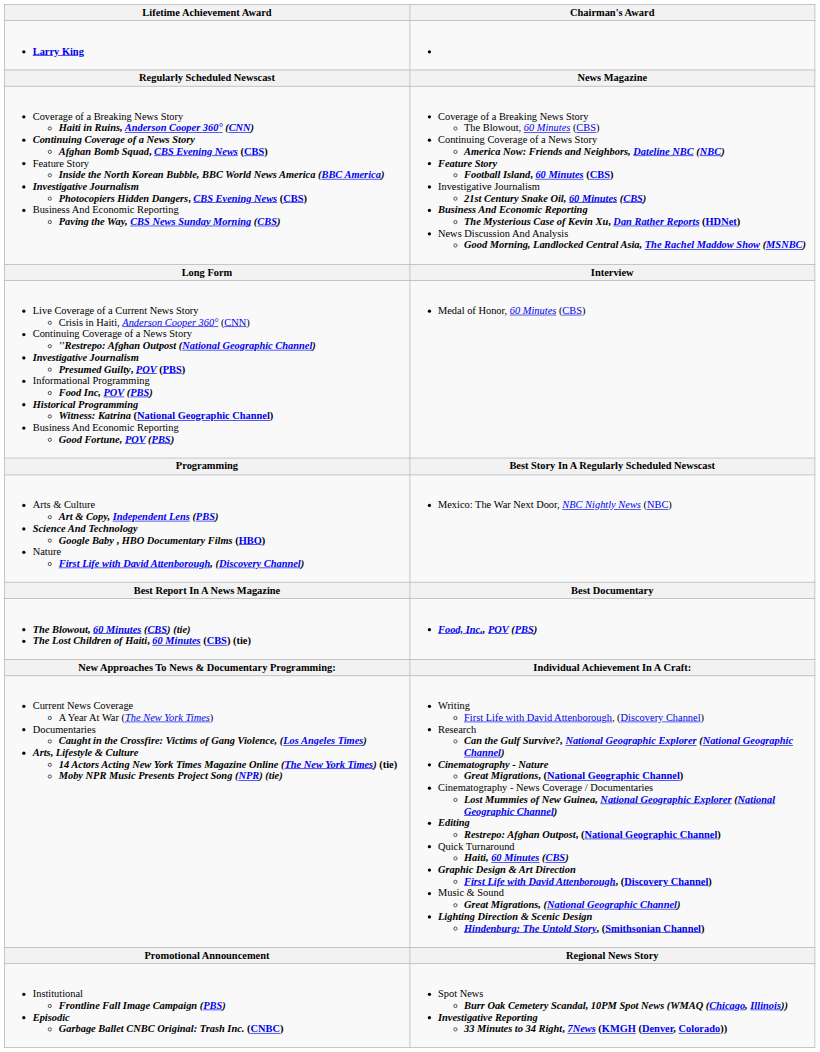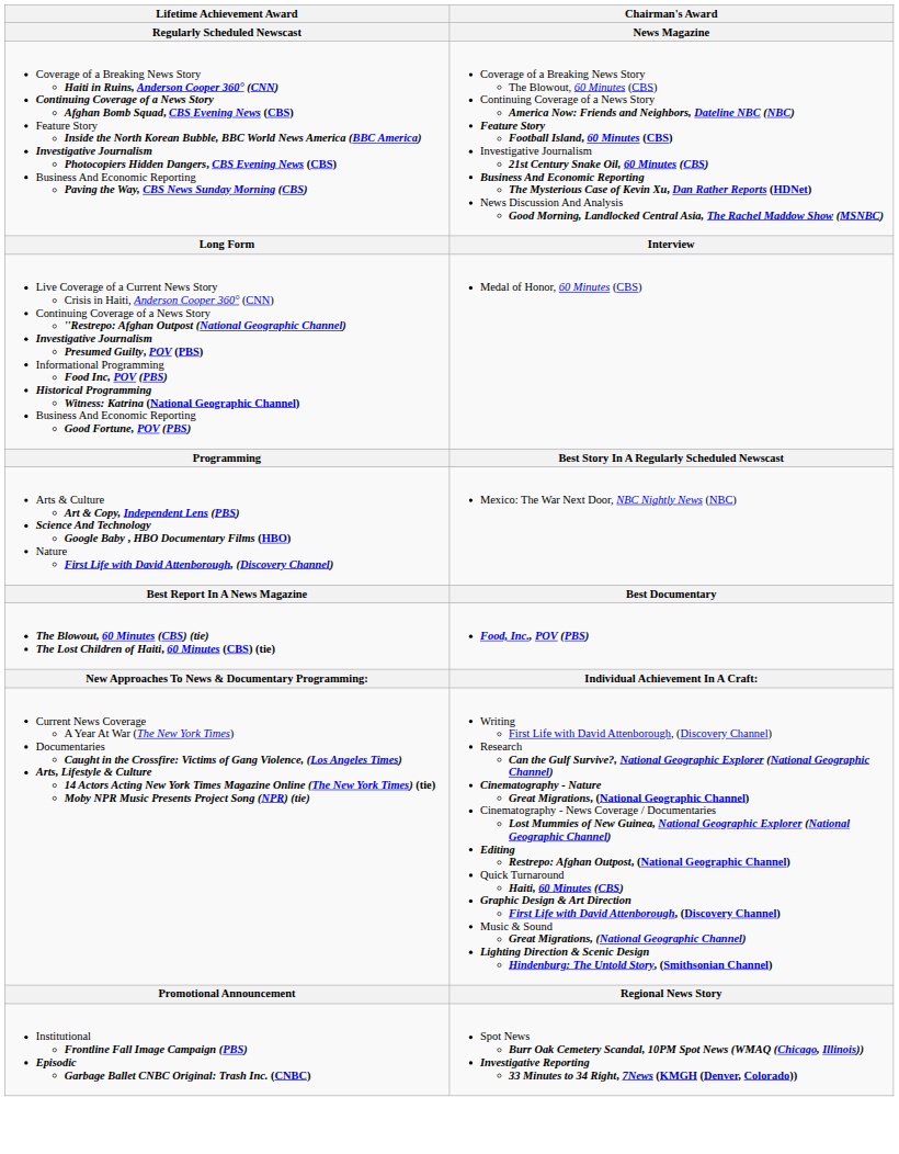 <table class="wikitable">
 <tr>
 <th width="50%">Lifetime Achievement Award</th>
 <th width="50%">Chairman's Award</th>
-</tr>
-<tr>
-<td valign="top"><br><ul><li><strong><a href='#'>Larry King</a></strong></li></ul></td>
-<td valign="top"><br><ul><li></li></ul></td>
 </tr>
 <tr>
 <th>Regularly Scheduled Newscast</th>
 <th>News Magazine</th>
 </tr>
 <tr>
 <td valign="top"><br><ul><li>Coverage of a Breaking News Story<ul><li><strong><em>Haiti in Ruins<em>, </em><a href='#'>Anderson Cooper 360°</a><em> (<a href='#'>CNN</a>)<strong></li></ul></li><li>Continuing Coverage of a News Story<ul><li></em></strong>Afghan Bomb Squad</em>, <em><a href='#'>CBS Evening News</a></em> (<a href='#'>CBS</a>)</strong></li></ul></li><li>Feature Story<ul><li><strong><em>Inside the North Korean Bubble<em>, </em>BBC World News America<em> (<a href='#'>BBC America</a>)<strong></li></ul></li><li>Investigative Journalism<ul><li></em></strong>Photocopiers Hidden Dangers</em>, <em><a href='#'>CBS Evening News</a></em> (<a href='#'>CBS</a>)</strong></li></ul></li><li>Business And Economic Reporting<ul><li><strong><em>Paving the Way<em>, </em><a href='#'>CBS News Sunday Morning</a><em> (<a href='#'>CBS</a>)<strong></li></ul></li></ul></td>
 <td valign="top"><br><ul><li>Coverage of a Breaking News Story<ul><li></em></strong>The Blowout</em>, <em><a href='#'>60 Minutes</a></em> (<a href='#'>CBS</a>)</strong></li></ul></li><li>Continuing Coverage of a News Story<ul><li><strong><em>America Now: Friends and Neighbors<em>, </em><a href='#'>Dateline NBC</a><em> (<a href='#'>NBC</a>)<strong></li></ul></li><li>Feature Story<ul><li></em></strong>Football Island</em>, <em><a href='#'>60 Minutes</a></em> (<a href='#'>CBS</a>)</strong></li></ul></li><li>Investigative Journalism<ul><li><strong><em>21st Century Snake Oil<em>, </em><a href='#'>60 Minutes</a><em> (<a href='#'>CBS</a>)<strong></li></ul></li><li>Business And Economic Reporting<ul><li></em></strong>The Mysterious Case of Kevin Xu</em>, <em><a href='#'>Dan Rather Reports</a></em> (<a href='#'>HDNet</a>)</strong></li></ul></li><li>News Discussion And Analysis<ul><li><strong><em>Good Morning, Landlocked Central Asia<em>, </em><a href='#'>The Rachel Maddow Show</a><em> (<a href='#'>MSNBC</a>)<strong></li></ul></li></ul></td>
 </tr>
 <tr>
 <th>Long Form</th>
 <th>Interview</th>
 </tr>
 <tr>
 <td valign="top"><br><ul><li>Live Coverage of a Current News Story<ul><li></em></strong>Crisis in Haiti</em>, <em><a href='#'>Anderson Cooper 360°</a></em> (<a href='#'>CNN</a>)</strong></li></ul></li><li>Continuing Coverage of a News Story<ul><li><strong><em>''Restrepo: Afghan Outpost<em> (<a href='#'>National Geographic Channel</a>)<strong></li></ul></li><li>Investigative Journalism<ul><li></em></strong>Presumed Guilty</em>, <em><a href='#'>POV</a></em> (<a href='#'>PBS</a>)</strong></li></ul></li><li>Informational Programming<ul><li><strong><em>Food Inc<em>, </em><a href='#'>POV</a><em> (<a href='#'>PBS</a>)<strong></li></ul></li><li>Historical Programming<ul><li></em></strong>Witness: Katrina</em> (<a href='#'>National Geographic Channel</a>)</strong></li></ul></li><li>Business And Economic Reporting<ul><li><strong><em>Good Fortune<em>, </em><a href='#'>POV</a><em> (<a href='#'>PBS</a>)<strong></li></ul></li></ul></td>
 <td valign="top"><br><ul><li></em></strong>Medal of Honor</em>, <em><a href='#'>60 Minutes</a></em> (<a href='#'>CBS</a>)</strong></li></ul></td>
 </tr>
 <tr>
 <th>Programming</th>
 <th>Best Story In A Regularly Scheduled Newscast</th>
 </tr>
 <tr>
 <td valign="top"><br><ul><li>Arts & Culture<ul><li><strong><em>Art & Copy<em>, </em><a href='#'>Independent Lens</a><em> (<a href='#'>PBS</a>)<strong></li></ul></li><li>Science And Technology<ul><li></em></strong>Google Baby </em>, <em>HBO Documentary Films</em> (<a href='#'>HBO</a>)</strong></li></ul></li><li>Nature<ul><li><strong><em><a href='#'>First Life with David Attenborough</a><em>,  (<a href='#'>Discovery Channel</a>)<strong></li></ul></li></ul></td>
 <td valign="top"><br><ul><li></em></strong>Mexico: The War Next Door</em>, <em><a href='#'>NBC Nightly News</a></em> (<a href='#'>NBC</a>)</strong></li></ul></td>
 </tr>
 <tr>
 <th>Best Report In A News Magazine</th>
 <th>Best Documentary</th>
 </tr>
 <tr>
 <td valign="top"><br><ul><li><strong><em>The Blowout<em>, </em><a href='#'>60 Minutes</a><em> (<a href='#'>CBS</a>) (tie)<strong></li><li></em></strong>The Lost Children of Haiti</em>, <em><a href='#'>60 Minutes</a></em> (<a href='#'>CBS</a>) (tie)</strong></li></ul></td>
 <td valign="top"><br><ul><li><strong><em><a href='#'>Food, Inc.</a><em>, </em><a href='#'>POV</a><em> (<a href='#'>PBS</a>)<strong></li></ul></td>
 </tr>
 <tr>
 <th>New Approaches To News & Documentary Programming:</th>
 <th>Individual Achievement In A Craft:</th>
 </tr>
 <tr>
 <td valign="top"><br><ul><li>Current News Coverage<ul><li></em></strong>A Year At War</em> (<em><a href='#'>The New York Times</a></em>)</strong></li></ul></li><li>Documentaries<ul><li><strong><em>Caught in the Crossfire: Victims of Gang Violence<em>, (<a href='#'>Los Angeles Times</a>)<strong></li></ul></li><li>Arts, Lifestyle & Culture<ul><li></em></strong>14 Actors Acting</em> <em>New York Times Magazine Online</em> <em>(<a href='#'>The New York Times</a>)</em> (tie)</strong></li><li><strong><em>Moby<em> </em>NPR Music Presents Project Song<em> (<a href='#'>NPR</a>) (tie)<strong></li></ul></li></ul></td>
 <td valign="top"><br><ul><li>Writing<ul><li></em></strong><a href='#'>First Life with David Attenborough</a></em>,  (<a href='#'>Discovery Channel</a>)</strong></li></ul></li><li>Research<ul><li><strong><em>Can the Gulf Survive?<em>, </em><a href='#'>National Geographic Explorer</a><em> (<a href='#'>National Geographic Channel</a>)<strong></li></ul></li><li>Cinematography - Nature<ul><li></em></strong>Great Migrations</em>, (<a href='#'>National Geographic Channel</a>)</strong></li></ul></li><li>Cinematography - News Coverage / Documentaries<ul><li><strong><em>Lost Mummies of New Guinea<em>, </em><a href='#'>National Geographic Explorer</a><em> (<a href='#'>National Geographic Channel</a>)<strong></li></ul></li><li>Editing<ul><li></em></strong>Restrepo: Afghan Outpost</em>, (<a href='#'>National Geographic Channel</a>)</strong></li></ul></li><li>Quick Turnaround<ul><li><strong><em>Haiti<em>, </em><a href='#'>60 Minutes</a><em> (<a href='#'>CBS</a>)<strong></li></ul></li><li>Graphic Design & Art Direction<ul><li></em></strong><a href='#'>First Life with David Attenborough</a></em>, (<a href='#'>Discovery Channel</a>)</strong></li></ul></li><li>Music & Sound<ul><li><strong><em>Great Migrations<em>, (<a href='#'>National Geographic Channel</a>)<strong></li></ul></li><li>Lighting Direction & Scenic Design<ul><li></em></strong><a href='#'>Hindenburg: The Untold Story</a></em>, (<a href='#'>Smithsonian Channel</a>)</strong></li></ul></li></ul></td>
 </tr>
 <tr>
 <th>Promotional Announcement</th>
 <th>Regional News Story</th>
 </tr>
 <tr>
 <td valign="top"><br><ul><li>Institutional<ul><li><strong><em>Frontline Fall Image Campaign<em> (<a href='#'>PBS</a>)<strong></li></ul></li><li>Episodic<ul><li></em></strong>Garbage Ballet</em> <em>CNBC Original: Trash Inc.</em> (<a href='#'>CNBC</a>)</strong></li></ul></li></ul></td>
 <td valign="top"><br><ul><li>Spot News<ul><li><strong><em>Burr Oak Cemetery Scandal<em>, </em>10PM Spot News<em> (WMAQ (<a href='#'>Chicago</a>, <a href='#'>Illinois</a>))<strong></li></ul></li><li>Investigative Reporting<ul><li></em></strong>33 Minutes to 34 Right</em>, <em><a href='#'>7News</a></em> (<a href='#'>KMGH</a> (<a href='#'>Denver</a>, <a href='#'>Colorado</a>))</strong></li></ul></li></ul></td>
 </tr>
 </table>
